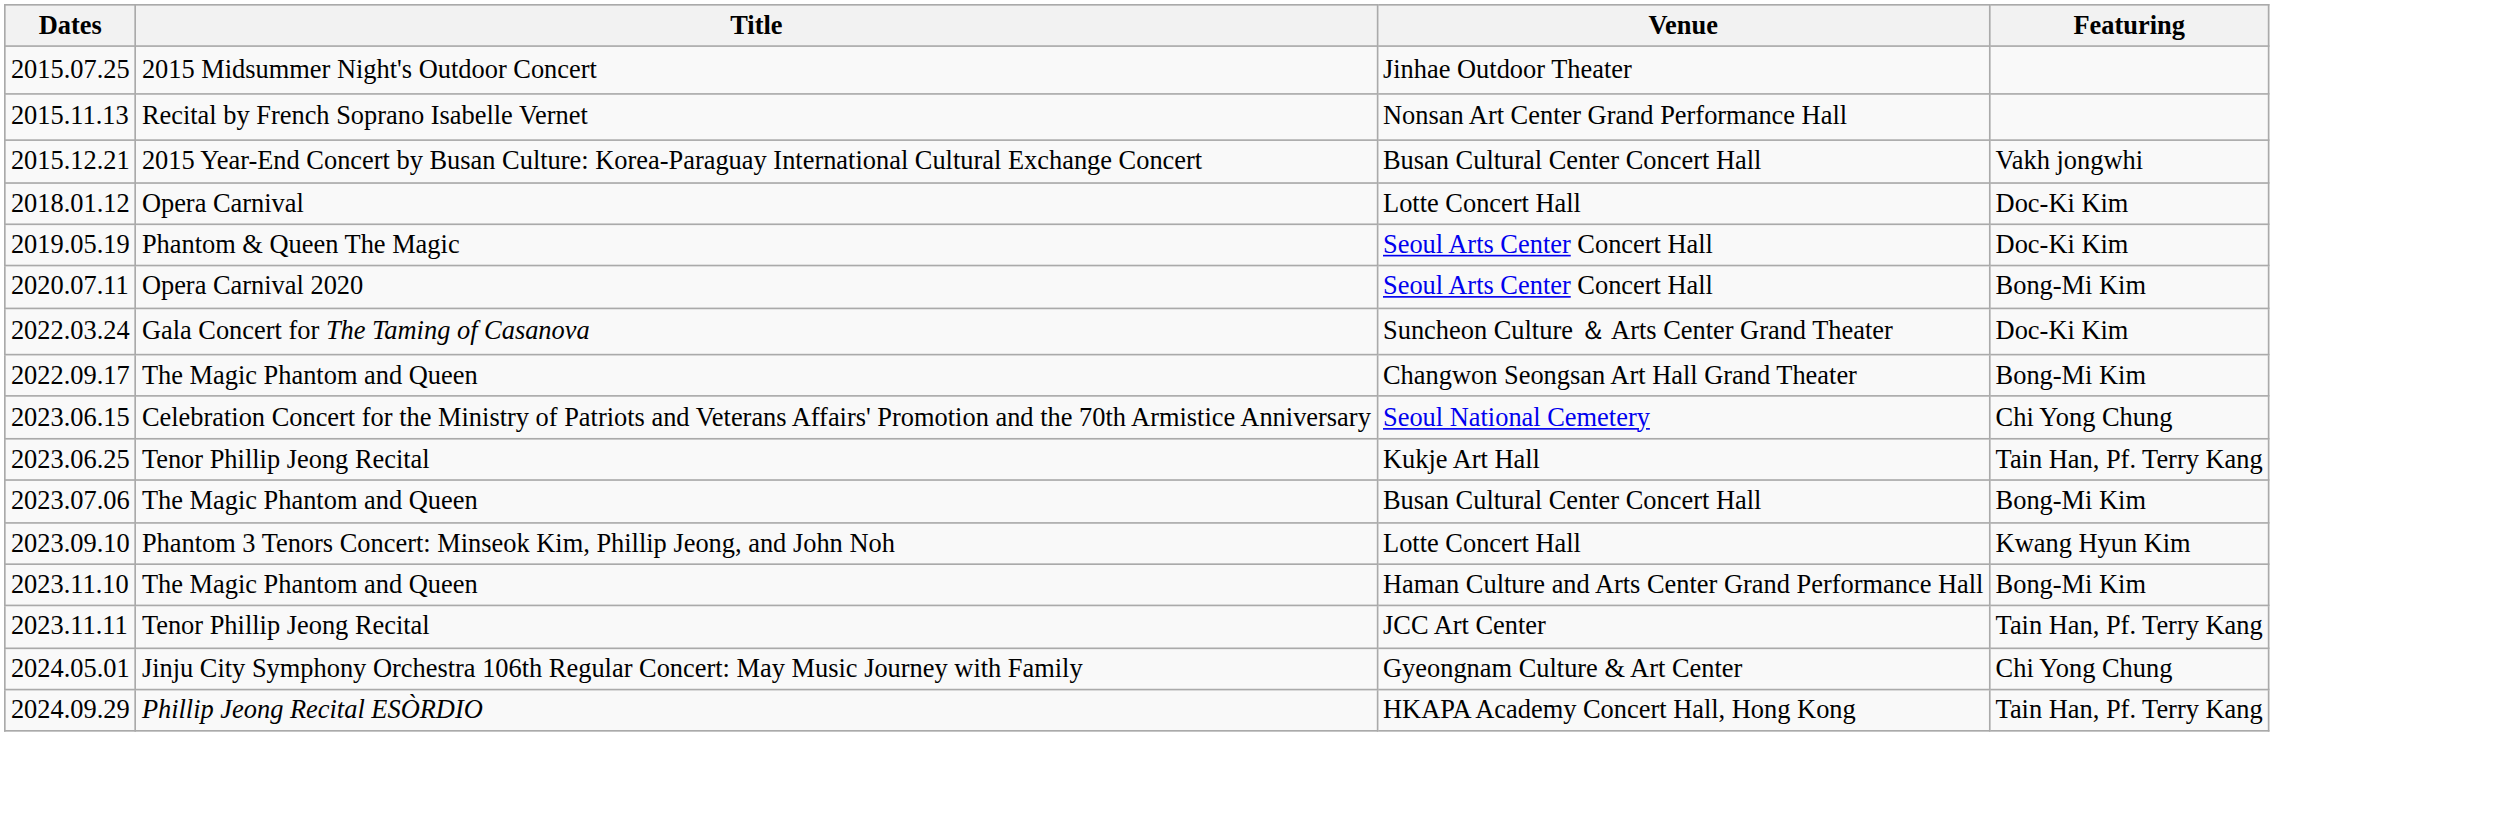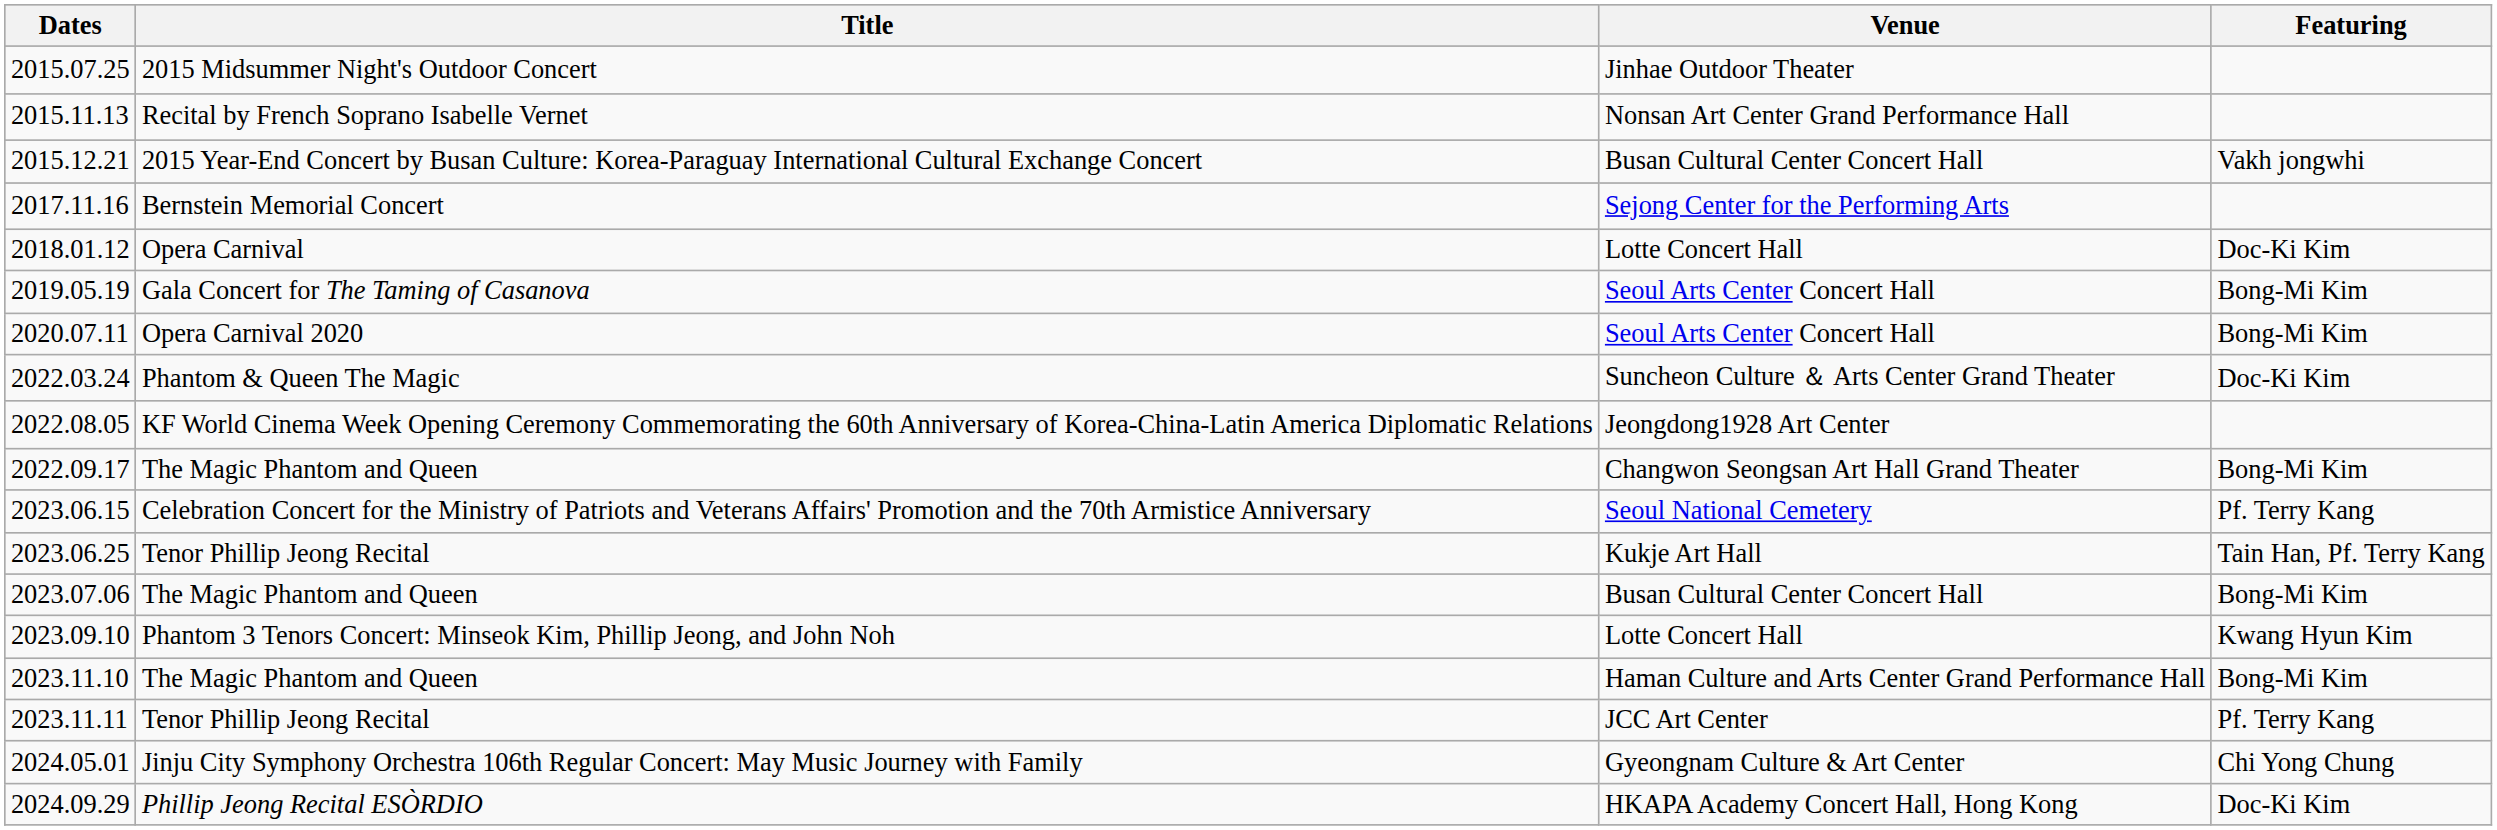 <table class="wikitable">
 <tr>
 <th>Dates</th>
 <th>Title</th>
 <th>Venue</th>
 <th>Featuring</th>
 </tr>
 <tr>
 <td>2015.07.25</td>
 <td>2015 Midsummer Night's Outdoor Concert</td>
 <td>Jinhae Outdoor Theater</td>
 <td>　</td>
 </tr>
 <tr>
 <td>2015.11.13</td>
 <td>Recital by French Soprano Isabelle Vernet</td>
 <td>Nonsan Art Center Grand Performance Hall</td>
 <td>　</td>
 </tr>
 <tr>
 <td>2015.12.21</td>
 <td>2015 Year-End Concert by Busan Culture: Korea-Paraguay International Cultural Exchange Concert</td>
 <td>Busan Cultural Center Concert Hall</td>
 <td>Vakh jongwhi</td>
 </tr>
 <tr>
+<td>2017.11.16</td>
+<td>Bernstein Memorial Concert</td>
+<td><a href='#'>Sejong Center for the Performing Arts</a></td>
+<td>　</td>
+</tr>
+<tr>
 <td>2018.01.12</td>
 <td>Opera Carnival</td>
 <td>Lotte Concert Hall</td>
 <td>Doc-Ki Kim</td>
 </tr>
 <tr>
 <td>2019.05.19</td>
-<td>Phantom & Queen The Magic</td>
+<td>Gala Concert for <em>The Taming of Casanova</em></td>
 <td><a href='#'>Seoul Arts Center</a> Concert Hall</td>
-<td>Doc-Ki Kim</td>
+<td>Bong-Mi Kim</td>
 </tr>
 <tr>
 <td>2020.07.11</td>
 <td>Opera Carnival 2020</td>
 <td><a href='#'>Seoul Arts Center</a> Concert Hall</td>
 <td>Bong-Mi Kim</td>
 </tr>
 <tr>
 <td>2022.03.24</td>
-<td>Gala Concert for <em>The Taming of Casanova</em></td>
+<td>Phantom & Queen The Magic</td>
 <td>Suncheon Culture ＆ Arts Center Grand Theater</td>
 <td>Doc-Ki Kim</td>
+</tr>
+<tr>
+<td>2022.08.05</td>
+<td>KF World Cinema Week Opening Ceremony Commemorating the 60th Anniversary of Korea-China-Latin America Diplomatic Relations</td>
+<td>Jeongdong1928 Art Center</td>
+<td>　</td>
 </tr>
 <tr>
 <td>2022.09.17</td>
 <td>The Magic Phantom and Queen</td>
 <td>Changwon Seongsan Art Hall Grand Theater</td>
 <td>Bong-Mi Kim</td>
 </tr>
 <tr>
 <td>2023.06.15</td>
 <td>Celebration Concert for the Ministry of Patriots and Veterans Affairs' Promotion and the 70th Armistice Anniversary</td>
 <td><a href='#'>Seoul National Cemetery</a></td>
-<td>Chi Yong Chung</td>
+<td>Pf. Terry Kang</td>
 </tr>
 <tr>
 <td>2023.06.25</td>
 <td>Tenor Phillip Jeong Recital</td>
 <td>Kukje Art Hall</td>
 <td>Tain Han, Pf. Terry Kang</td>
 </tr>
 <tr>
 <td>2023.07.06</td>
 <td>The Magic Phantom and Queen</td>
 <td>Busan Cultural Center Concert Hall</td>
 <td>Bong-Mi Kim</td>
 </tr>
 <tr>
 <td>2023.09.10</td>
 <td>Phantom 3 Tenors Concert: Minseok Kim, Phillip Jeong, and John Noh</td>
 <td>Lotte Concert Hall</td>
 <td>Kwang Hyun Kim</td>
 </tr>
 <tr>
 <td>2023.11.10</td>
 <td>The Magic Phantom and Queen</td>
 <td>Haman Culture and Arts Center Grand Performance Hall</td>
 <td>Bong-Mi Kim</td>
 </tr>
 <tr>
 <td>2023.11.11</td>
 <td>Tenor Phillip Jeong Recital</td>
 <td>JCC Art Center</td>
-<td>Tain Han, Pf. Terry Kang</td>
+<td>Pf. Terry Kang</td>
 </tr>
 <tr>
 <td>2024.05.01</td>
 <td>Jinju City Symphony Orchestra 106th Regular Concert: May Music Journey with Family</td>
 <td>Gyeongnam Culture & Art Center</td>
 <td>Chi Yong Chung</td>
 </tr>
 <tr>
 <td>2024.09.29</td>
 <td><em>Phillip Jeong Recital ESÒRDIO</em></td>
 <td>HKAPA Academy Concert Hall, Hong Kong</td>
-<td>Tain Han, Pf. Terry Kang</td>
+<td>Doc-Ki Kim</td>
 </tr>
 </table>
